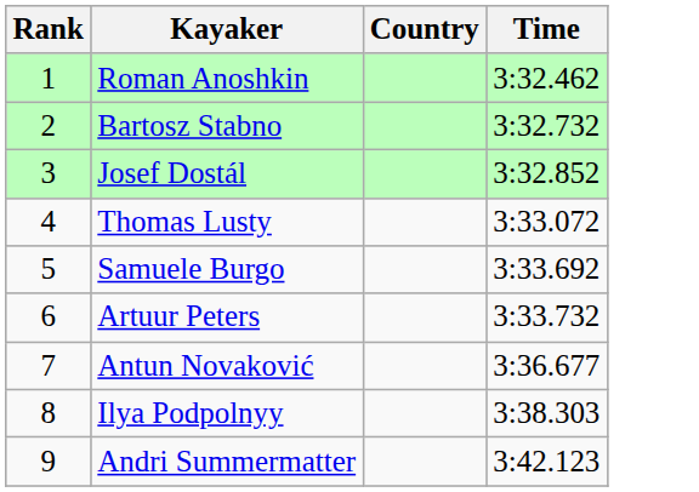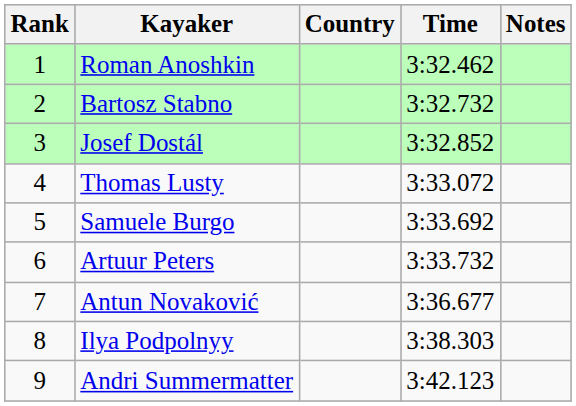 <table class="wikitable" style="text-align:center">
 <tr>
 <th>Rank</th>
 <th>Kayaker</th>
 <th>Country</th>
 <th>Time</th>
+<th>Notes</th>
 </tr>
 <tr bgcolor=bbffbb>
 <td>1</td>
 <td align="left"><a href='#'>Roman Anoshkin</a></td>
 <td align="left"></td>
 <td>3:32.462</td>
+<td></td>
 </tr>
 <tr bgcolor=bbffbb>
 <td>2</td>
 <td align="left"><a href='#'>Bartosz Stabno</a></td>
 <td align="left"></td>
 <td>3:32.732</td>
+<td></td>
 </tr>
 <tr bgcolor=bbffbb>
 <td>3</td>
 <td align="left"><a href='#'>Josef Dostál</a></td>
 <td align="left"></td>
 <td>3:32.852</td>
+<td></td>
 </tr>
 <tr>
 <td>4</td>
 <td align="left"><a href='#'>Thomas Lusty</a></td>
 <td align="left"></td>
 <td>3:33.072</td>
+<td></td>
 </tr>
 <tr>
 <td>5</td>
 <td align="left"><a href='#'>Samuele Burgo</a></td>
 <td align="left"></td>
 <td>3:33.692</td>
+<td></td>
 </tr>
 <tr>
 <td>6</td>
 <td align="left"><a href='#'>Artuur Peters</a></td>
 <td align="left"></td>
 <td>3:33.732</td>
+<td></td>
 </tr>
 <tr>
 <td>7</td>
 <td align="left"><a href='#'>Antun Novaković</a></td>
 <td align="left"></td>
 <td>3:36.677</td>
+<td></td>
 </tr>
 <tr>
 <td>8</td>
 <td align="left"><a href='#'>Ilya Podpolnyy</a></td>
 <td align="left"></td>
 <td>3:38.303</td>
+<td></td>
 </tr>
 <tr>
 <td>9</td>
 <td align="left"><a href='#'>Andri Summermatter</a></td>
 <td align="left"></td>
 <td>3:42.123</td>
+<td></td>
 </tr>
 </table>
